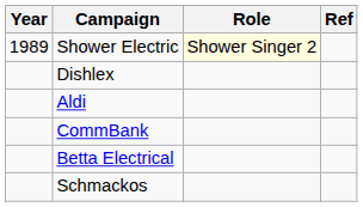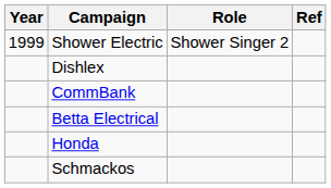 <table class="wikitable sortable">
 <tr>
 <th>Year</th>
 <th>Campaign</th>
 <th>Role</th>
 <th>Ref</th>
 </tr>
 <tr>
-<td>1989</td>
+<td>1999</td>
 <td>Shower Electric</td>
-<td style="background: lightyellow;">Shower Singer 2</td>
+<td>Shower Singer 2</td>
 <td></td>
 </tr>
 <tr>
 <td></td>
 <td>Dishlex</td>
-<td></td>
-<td></td>
-</tr>
-<tr>
-<td></td>
-<td><a href='#'>Aldi</a></td>
 <td></td>
 <td></td>
 </tr>
 <tr>
 <td></td>
 <td><a href='#'>CommBank</a></td>
 <td></td>
 <td></td>
 </tr>
 <tr>
 <td></td>
 <td><a href='#'>Betta Electrical</a></td>
 <td></td>
 <td></td>
 </tr>
 <tr>
 <td></td>
+<td><a href='#'>Honda</a></td>
+<td></td>
+<td></td>
+</tr>
+<tr>
+<td></td>
 <td>Schmackos</td>
 <td></td>
 <td></td>
 </tr>
 </table>
